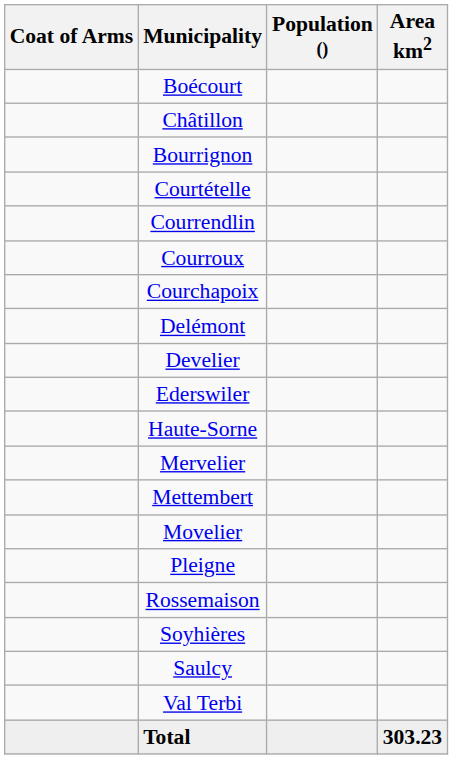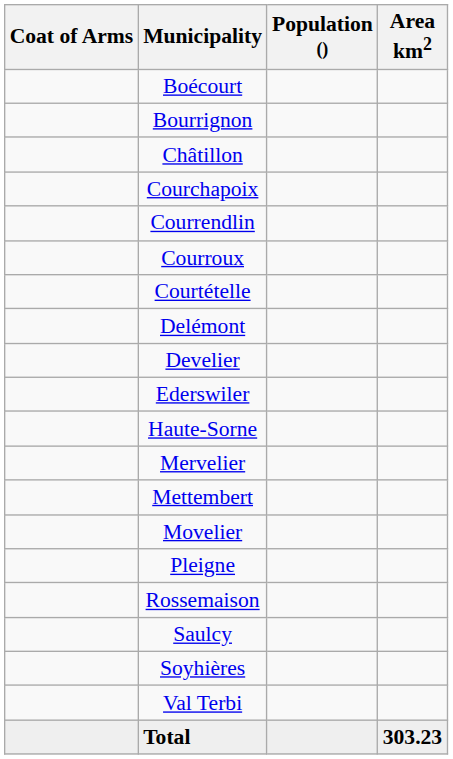 <table class="wikitable">
 <tr>
 <th>Coat of Arms</th>
 <th>Municipality</th>
 <th>Population<br><small>()</small></th>
 <th>Area <br>km<sup>2</sup><small> </small></th>
 </tr>
 <tr>
 <td align="center"></td>
 <td align="center"><a href='#'>Boécourt</a></td>
 <td align="center"></td>
 <td align="center"></td>
 </tr>
 <tr>
 <td align="center"></td>
+<td align="center"><a href='#'>Bourrignon</a></td>
+<td align="center"></td>
+<td align="center"></td>
+</tr>
+<tr>
+<td align="center"></td>
 <td align="center"><a href='#'>Châtillon</a></td>
 <td align="center"></td>
 <td align="center"></td>
 </tr>
 <tr>
 <td align="center"></td>
-<td align="center"><a href='#'>Bourrignon</a></td>
-<td align="center"></td>
-<td align="center"></td>
-</tr>
-<tr>
-<td align="center"></td>
-<td align="center"><a href='#'>Courtételle</a></td>
+<td align="center"><a href='#'>Courchapoix</a></td>
 <td align="center"></td>
 <td align="center"></td>
 </tr>
 <tr>
 <td align="center"></td>
 <td align="center"><a href='#'>Courrendlin</a></td>
 <td align="center"></td>
 <td align="center"></td>
 </tr>
 <tr>
 <td align="center"></td>
 <td align="center"><a href='#'>Courroux</a></td>
 <td align="center"></td>
 <td align="center"></td>
 </tr>
 <tr>
 <td align="center"></td>
-<td align="center"><a href='#'>Courchapoix</a></td>
+<td align="center"><a href='#'>Courtételle</a></td>
 <td align="center"></td>
 <td align="center"></td>
 </tr>
 <tr>
 <td align="center"></td>
 <td align="center"><a href='#'>Delémont</a></td>
 <td align="center"></td>
 <td align="center"></td>
 </tr>
 <tr>
 <td align="center"></td>
 <td align="center"><a href='#'>Develier</a></td>
 <td align="center"></td>
 <td align="center"></td>
 </tr>
 <tr>
 <td align="center"></td>
 <td align="center"><a href='#'>Ederswiler</a></td>
 <td align="center"></td>
 <td align="center"></td>
 </tr>
 <tr>
 <td align="center"></td>
 <td align="center"><a href='#'>Haute-Sorne</a></td>
 <td align="center"></td>
 <td align="center"></td>
 </tr>
 <tr>
 <td align="center"></td>
 <td align="center"><a href='#'>Mervelier</a></td>
 <td align="center"></td>
 <td align="center"></td>
 </tr>
 <tr>
 <td align="center"></td>
 <td align="center"><a href='#'>Mettembert</a></td>
 <td align="center"></td>
 <td align="center"></td>
 </tr>
 <tr>
 <td align="center"></td>
 <td align="center"><a href='#'>Movelier</a></td>
 <td align="center"></td>
 <td align="center"></td>
 </tr>
 <tr>
 <td align="center"></td>
 <td align="center"><a href='#'>Pleigne</a></td>
 <td align="center"></td>
 <td align="center"></td>
 </tr>
 <tr>
 <td align="center"></td>
 <td align="center"><a href='#'>Rossemaison</a></td>
 <td align="center"></td>
 <td align="center"></td>
 </tr>
 <tr>
 <td align="center"></td>
-<td align="center"><a href='#'>Soyhières</a></td>
+<td align="center"><a href='#'>Saulcy</a></td>
 <td align="center"></td>
 <td align="center"></td>
 </tr>
 <tr>
 <td align="center"></td>
-<td align="center"><a href='#'>Saulcy</a></td>
+<td align="center"><a href='#'>Soyhières</a></td>
 <td align="center"></td>
 <td align="center"></td>
 </tr>
 <tr>
 <td align="center"></td>
 <td align="center"><a href='#'>Val Terbi</a></td>
 <td align="center"></td>
 <td align="center"></td>
 </tr>
 <tr>
 <td bgcolor="#EFEFEF"></td>
 <td bgcolor="#EFEFEF"><strong>Total</strong></td>
 <td bgcolor="#EFEFEF" align="center"></td>
 <td bgcolor="#EFEFEF" align="center"><strong>303.23</strong></td>
 </tr>
 </table>
